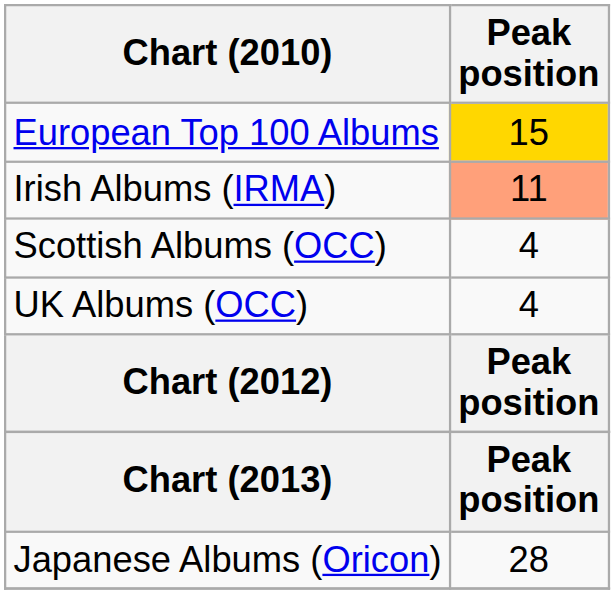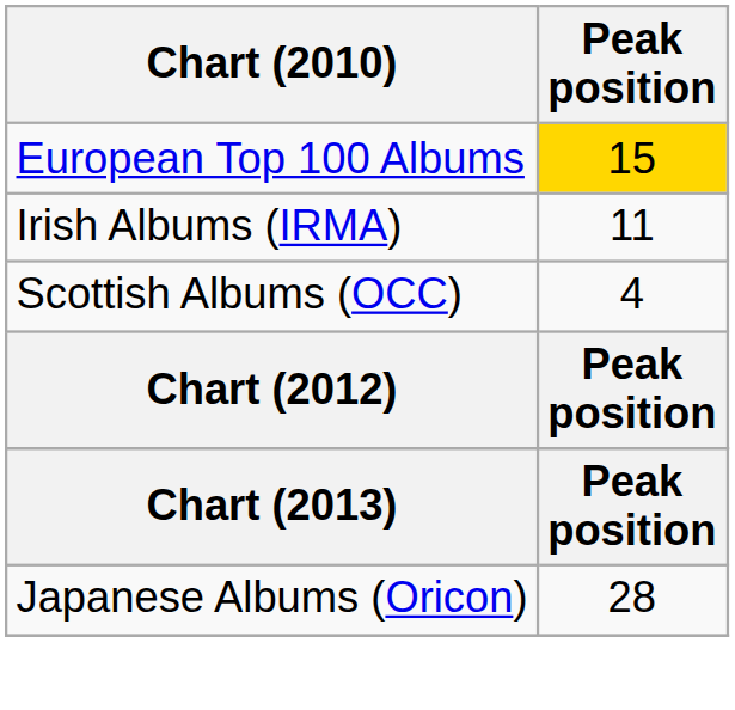 <table class="wikitable sortable">
 <tr>
 <th>Chart (2010)</th>
 <th>Peak<br>position</th>
 </tr>
 <tr>
 <td><a href='#'>European Top 100 Albums</a></td>
 <td style="background: gold; text-align:center;">15</td>
 </tr>
 <tr>
 <td>Irish Albums (<a href='#'>IRMA</a>)</td>
-<td style="background: lightsalmon; text-align:center;">11</td>
+<td style="text-align:center;">11</td>
 </tr>
 <tr>
 <td>Scottish Albums (<a href='#'>OCC</a>)</td>
-<td style="text-align:center;">4</td>
-</tr>
-<tr>
-<td>UK Albums (<a href='#'>OCC</a>)</td>
 <td style="text-align:center;">4</td>
 </tr>
 <tr>
 <th>Chart (2012)</th>
 <th>Peak<br>position</th>
 </tr>
 <tr>
 </tr>
 <tr>
 </tr>
 <tr>
 </tr>
 <tr>
 <th>Chart (2013)</th>
 <th>Peak<br>position</th>
 </tr>
 <tr>
 <td>Japanese Albums (<a href='#'>Oricon</a>)</td>
 <td style="text-align:center;">28</td>
 </tr>
 <tr>
 </tr>
 </table>
